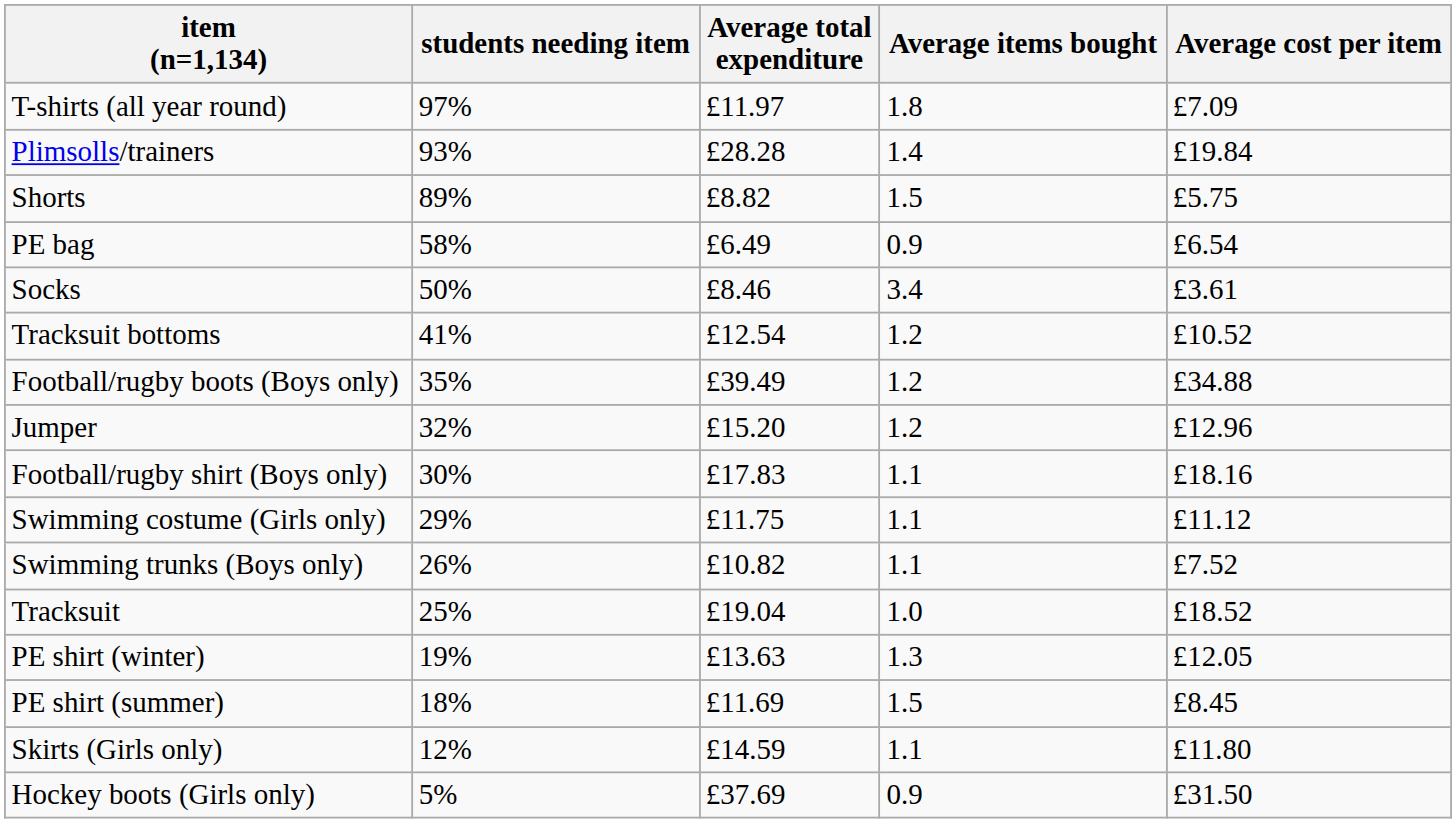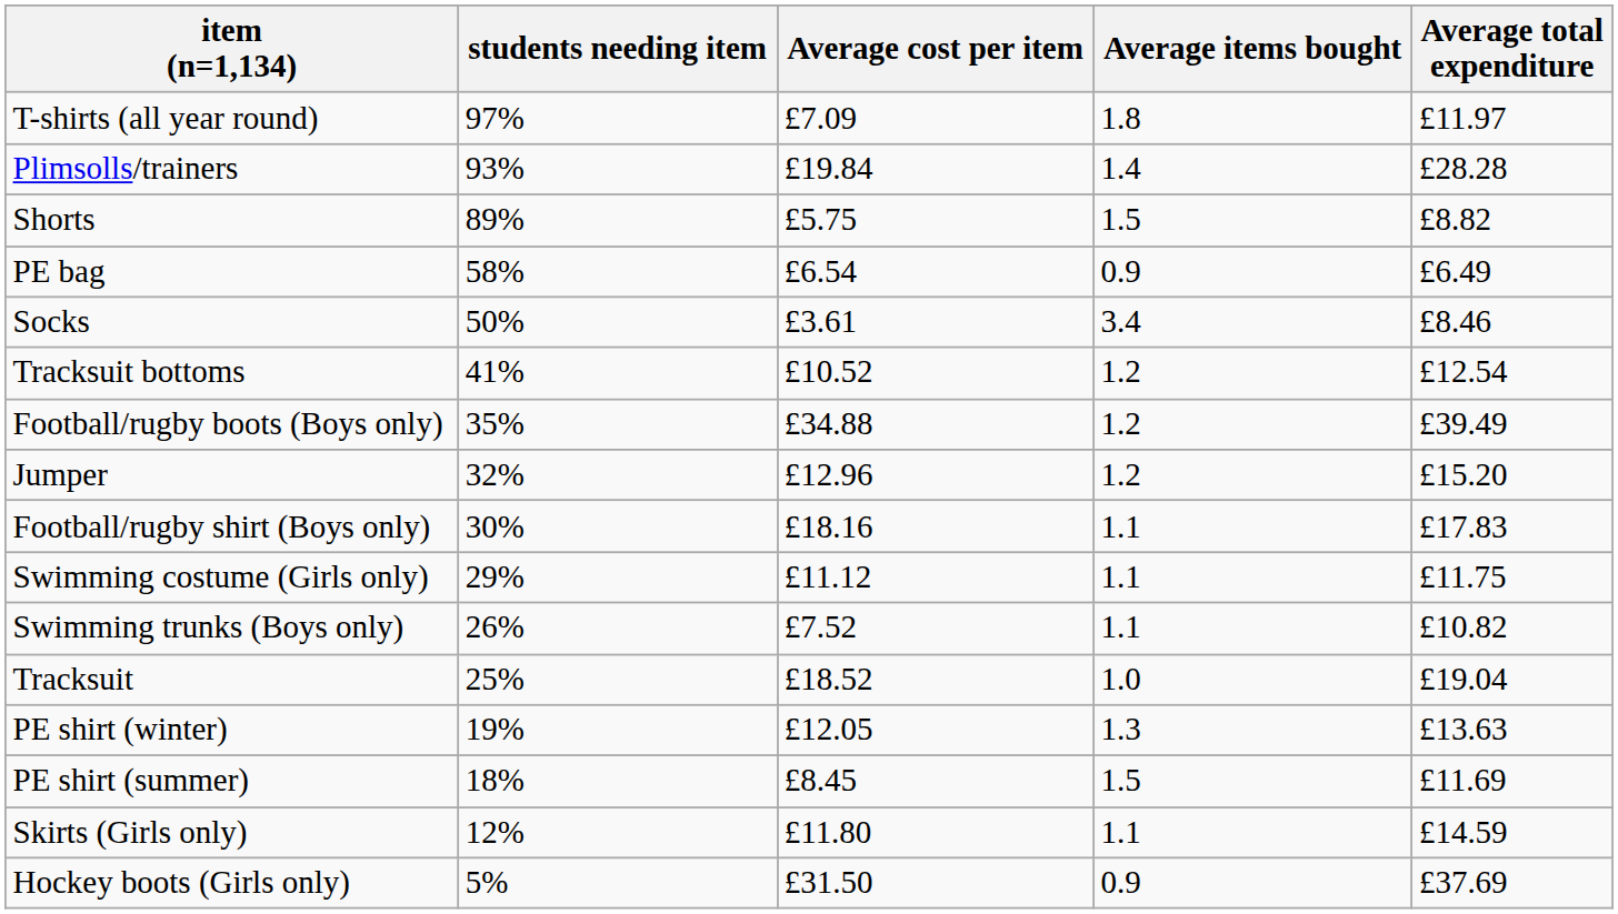 <table class="wikitable" style = "width:50em">
 <tr>
 <th>item<br>(n=1,134)</th>
 <th>students needing item</th>
+<th>Average cost per item</th>
+<th>Average items bought</th>
 <th>Average total<br>expenditure</th>
-<th>Average items bought</th>
-<th>Average cost per item</th>
 </tr>
 <tr>
 <td>T-shirts (all year round)</td>
 <td>97%</td>
+<td>£7.09</td>
+<td>1.8</td>
 <td>£11.97</td>
-<td>1.8</td>
-<td>£7.09</td>
 </tr>
 <tr>
 <td><a href='#'>Plimsolls</a>/trainers</td>
 <td>93%</td>
+<td>£19.84</td>
+<td>1.4</td>
 <td>£28.28</td>
-<td>1.4</td>
-<td>£19.84</td>
 </tr>
 <tr>
 <td>Shorts</td>
 <td>89%</td>
+<td>£5.75</td>
+<td>1.5</td>
 <td>£8.82</td>
-<td>1.5</td>
-<td>£5.75</td>
 </tr>
 <tr>
 <td>PE bag</td>
 <td>58%</td>
+<td>£6.54</td>
+<td>0.9</td>
 <td>£6.49</td>
-<td>0.9</td>
-<td>£6.54</td>
 </tr>
 <tr>
 <td>Socks</td>
 <td>50%</td>
+<td>£3.61</td>
+<td>3.4</td>
 <td>£8.46</td>
-<td>3.4</td>
-<td>£3.61</td>
 </tr>
 <tr>
 <td>Tracksuit bottoms</td>
 <td>41%</td>
+<td>£10.52</td>
+<td>1.2</td>
 <td>£12.54</td>
-<td>1.2</td>
-<td>£10.52</td>
 </tr>
 <tr>
 <td>Football/rugby boots (Boys only)</td>
 <td>35%</td>
+<td>£34.88</td>
+<td>1.2</td>
 <td>£39.49</td>
-<td>1.2</td>
-<td>£34.88</td>
 </tr>
 <tr>
 <td>Jumper</td>
 <td>32%</td>
+<td>£12.96</td>
+<td>1.2</td>
 <td>£15.20</td>
-<td>1.2</td>
-<td>£12.96</td>
 </tr>
 <tr>
 <td>Football/rugby shirt (Boys only)</td>
 <td>30%</td>
+<td>£18.16</td>
+<td>1.1</td>
 <td>£17.83</td>
-<td>1.1</td>
-<td>£18.16</td>
 </tr>
 <tr>
 <td>Swimming costume (Girls only)</td>
 <td>29%</td>
+<td>£11.12</td>
+<td>1.1</td>
 <td>£11.75</td>
-<td>1.1</td>
-<td>£11.12</td>
 </tr>
 <tr>
 <td>Swimming trunks (Boys only)</td>
 <td>26%</td>
+<td>£7.52</td>
+<td>1.1</td>
 <td>£10.82</td>
-<td>1.1</td>
-<td>£7.52</td>
 </tr>
 <tr>
 <td>Tracksuit</td>
 <td>25%</td>
+<td>£18.52</td>
+<td>1.0</td>
 <td>£19.04</td>
-<td>1.0</td>
-<td>£18.52</td>
 </tr>
 <tr>
 <td>PE shirt (winter)</td>
 <td>19%</td>
+<td>£12.05</td>
+<td>1.3</td>
 <td>£13.63</td>
-<td>1.3</td>
-<td>£12.05</td>
 </tr>
 <tr>
 <td>PE shirt (summer)</td>
 <td>18%</td>
+<td>£8.45</td>
+<td>1.5</td>
 <td>£11.69</td>
-<td>1.5</td>
-<td>£8.45</td>
 </tr>
 <tr>
 <td>Skirts (Girls only)</td>
 <td>12%</td>
+<td>£11.80</td>
+<td>1.1</td>
 <td>£14.59</td>
-<td>1.1</td>
-<td>£11.80</td>
 </tr>
 <tr>
 <td>Hockey boots (Girls only)</td>
 <td>5%</td>
+<td>£31.50</td>
+<td>0.9</td>
 <td>£37.69</td>
-<td>0.9</td>
-<td>£31.50</td>
 </tr>
 </table>
